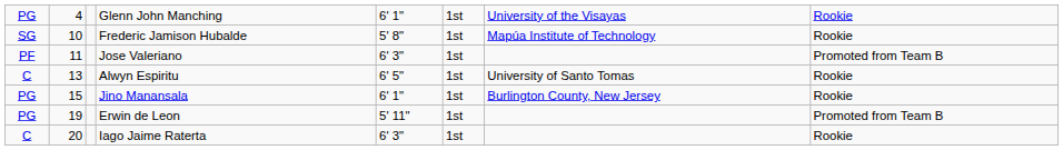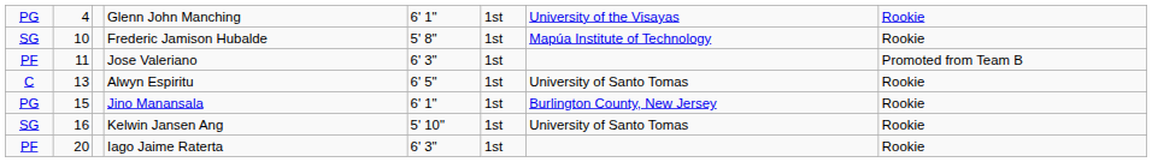 <table class=wikitable width=100% style=font-size:95%>
 <tr>
 <td align=center><a href='#'>PG</a></td>
 <td align=right>4</td>
 <td></td>
 <td>Glenn John Manching</td>
 <td>6' 1"</td>
 <td>1st</td>
 <td><a href='#'>University of the Visayas</a></td>
 <td><a href='#'>Rookie</a></td>
 </tr>
 <tr>
 <td align=center><a href='#'>SG</a></td>
 <td align=right>10</td>
 <td></td>
 <td>Frederic Jamison Hubalde</td>
 <td>5' 8"</td>
 <td>1st</td>
 <td><a href='#'>Mapúa Institute of Technology</a></td>
 <td>Rookie</td>
 </tr>
 <tr>
 <td align=center><a href='#'>PF</a></td>
 <td align=right>11</td>
 <td></td>
 <td>Jose Valeriano</td>
 <td>6' 3"</td>
 <td>1st</td>
 <td></td>
 <td>Promoted from Team B</td>
 </tr>
 <tr>
 <td align=center><a href='#'>C</a></td>
 <td align=right>13</td>
 <td></td>
 <td>Alwyn Espiritu</td>
 <td>6' 5"</td>
 <td>1st</td>
 <td>University of Santo Tomas</td>
 <td>Rookie</td>
 </tr>
 <tr>
 <td align=center><a href='#'>PG</a></td>
 <td align=right>15</td>
 <td></td>
 <td><a href='#'>Jino Manansala</a></td>
 <td>6' 1"</td>
 <td>1st</td>
 <td><a href='#'>Burlington County, New Jersey</a></td>
 <td>Rookie</td>
 </tr>
 <tr>
-<td align=center><a href='#'>PG</a></td>
-<td align=right>19</td>
+<td align=center><a href='#'>SG</a></td>
+<td align=right>16</td>
 <td></td>
-<td>Erwin de Leon</td>
-<td>5' 11"</td>
+<td>Kelwin Jansen Ang</td>
+<td>5' 10"</td>
 <td>1st</td>
-<td></td>
-<td>Promoted from Team B</td>
+<td>University of Santo Tomas</td>
+<td>Rookie</td>
 </tr>
 <tr>
-<td align=center><a href='#'>C</a></td>
+<td align=center><a href='#'>PF</a></td>
 <td align=right>20</td>
 <td></td>
 <td>Iago Jaime Raterta</td>
 <td>6' 3"</td>
 <td>1st</td>
 <td></td>
 <td>Rookie</td>
 </tr>
 </table>
